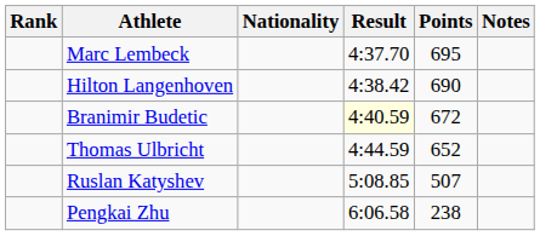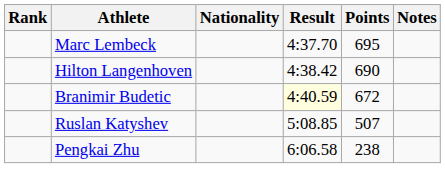 <table class="wikitable sortable" style="text-align:center">
 <tr>
 <th>Rank</th>
 <th>Athlete</th>
 <th>Nationality</th>
 <th>Result</th>
 <th>Points</th>
 <th>Notes</th>
 </tr>
 <tr>
 <td></td>
 <td align=left><a href='#'>Marc Lembeck</a></td>
 <td align=left></td>
 <td>4:37.70</td>
 <td>695</td>
 <td></td>
 </tr>
 <tr>
 <td></td>
 <td align=left><a href='#'>Hilton Langenhoven</a></td>
 <td align=left></td>
 <td>4:38.42</td>
 <td>690</td>
 <td></td>
 </tr>
 <tr>
 <td></td>
 <td align=left><a href='#'>Branimir Budetic</a></td>
 <td align=left></td>
 <td style="background: lightyellow;">4:40.59</td>
 <td>672</td>
 <td></td>
 </tr>
 <tr>
 <td></td>
-<td align=left><a href='#'>Thomas Ulbricht</a></td>
-<td align=left></td>
-<td>4:44.59</td>
-<td>652</td>
-<td></td>
-</tr>
-<tr>
-<td></td>
 <td align=left><a href='#'>Ruslan Katyshev</a></td>
 <td align=left></td>
 <td>5:08.85</td>
 <td>507</td>
 <td></td>
 </tr>
 <tr>
 <td></td>
 <td align=left><a href='#'>Pengkai Zhu</a></td>
 <td align=left></td>
 <td>6:06.58</td>
 <td>238</td>
 <td></td>
 </tr>
 </table>
